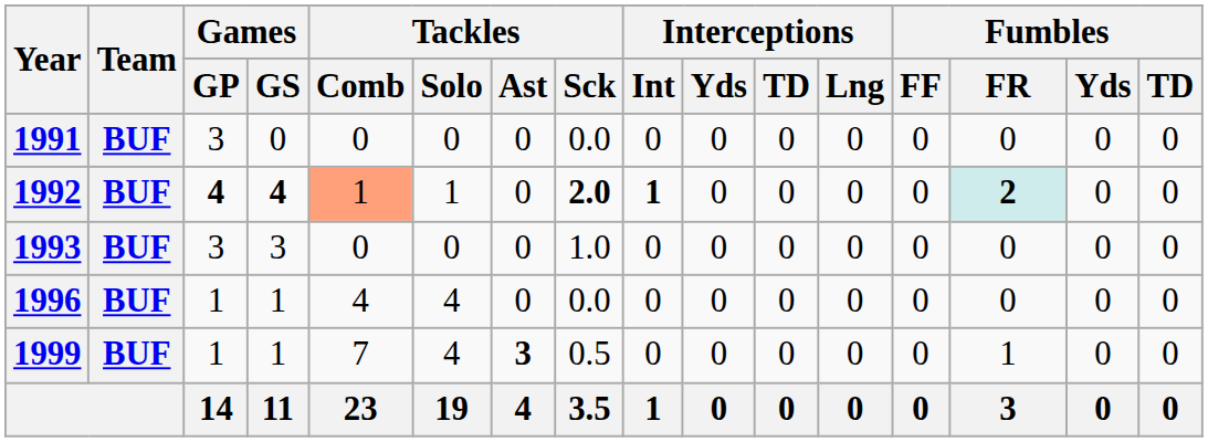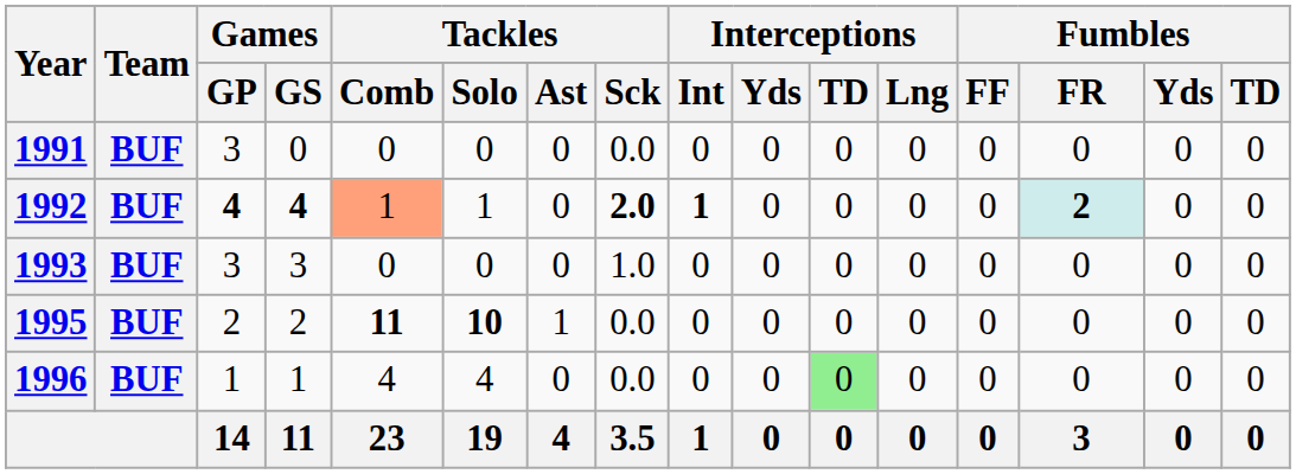 <table class="wikitable" style="text-align:center">
 <tr>
 <th rowspan="2">Year</th>
 <th rowspan="2">Team</th>
 <th colspan="2">Games</th>
 <th colspan="4">Tackles</th>
 <th colspan="4">Interceptions</th>
 <th colspan="4">Fumbles</th>
 </tr>
 <tr>
 <th>GP</th>
 <th>GS</th>
 <th>Comb</th>
 <th>Solo</th>
 <th>Ast</th>
 <th>Sck</th>
 <th>Int</th>
 <th>Yds</th>
 <th>TD</th>
 <th>Lng</th>
 <th>FF</th>
 <th>FR</th>
 <th>Yds</th>
 <th>TD</th>
 </tr>
 <tr>
 <th><a href='#'>1991</a></th>
 <th><a href='#'>BUF</a></th>
 <td>3</td>
 <td>0</td>
 <td>0</td>
 <td>0</td>
 <td>0</td>
 <td>0.0</td>
 <td>0</td>
 <td>0</td>
 <td>0</td>
 <td>0</td>
 <td>0</td>
 <td>0</td>
 <td>0</td>
 <td>0</td>
 </tr>
 <tr>
 <th><a href='#'>1992</a></th>
 <th><a href='#'>BUF</a></th>
 <td><strong>4</strong></td>
 <td><strong>4</strong></td>
 <td style="background: lightsalmon;">1</td>
 <td>1</td>
 <td>0</td>
 <td><strong>2.0</strong></td>
 <td><strong>1</strong></td>
 <td>0</td>
 <td>0</td>
 <td>0</td>
 <td>0</td>
 <td style="background:#cfecec; width:3em;"><strong>2</strong></td>
 <td>0</td>
 <td>0</td>
 </tr>
 <tr>
 <th><a href='#'>1993</a></th>
 <th><a href='#'>BUF</a></th>
 <td>3</td>
 <td>3</td>
 <td>0</td>
 <td>0</td>
 <td>0</td>
 <td>1.0</td>
 <td>0</td>
 <td>0</td>
 <td>0</td>
 <td>0</td>
 <td>0</td>
 <td>0</td>
 <td>0</td>
 <td>0</td>
 </tr>
 <tr>
-<th><a href='#'>1996</a></th>
+<th><a href='#'>1995</a></th>
 <th><a href='#'>BUF</a></th>
+<td>2</td>
+<td>2</td>
+<td><strong>11</strong></td>
+<td><strong>10</strong></td>
 <td>1</td>
-<td>1</td>
-<td>4</td>
-<td>4</td>
-<td>0</td>
 <td>0.0</td>
 <td>0</td>
 <td>0</td>
 <td>0</td>
 <td>0</td>
 <td>0</td>
 <td>0</td>
 <td>0</td>
 <td>0</td>
 </tr>
 <tr>
-<th><a href='#'>1999</a></th>
+<th><a href='#'>1996</a></th>
 <th><a href='#'>BUF</a></th>
 <td>1</td>
 <td>1</td>
-<td>7</td>
 <td>4</td>
-<td><strong>3</strong></td>
-<td>0.5</td>
+<td>4</td>
+<td>0</td>
+<td>0.0</td>
+<td>0</td>
+<td>0</td>
+<td style="background: lightgreen;">0</td>
 <td>0</td>
 <td>0</td>
 <td>0</td>
-<td>0</td>
-<td>0</td>
-<td>1</td>
 <td>0</td>
 <td>0</td>
 </tr>
 <tr>
 <th colspan="2"></th>
 <th>14</th>
 <th>11</th>
 <th>23</th>
 <th>19</th>
 <th>4</th>
 <th>3.5</th>
 <th>1</th>
 <th>0</th>
 <th>0</th>
 <th>0</th>
 <th>0</th>
 <th>3</th>
 <th>0</th>
 <th>0</th>
 </tr>
 </table>
